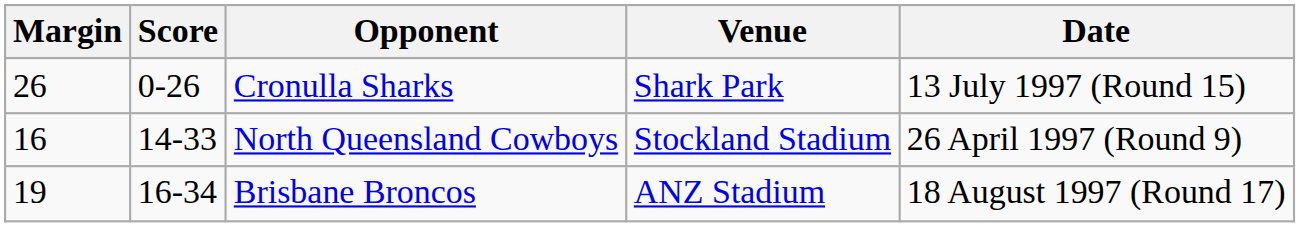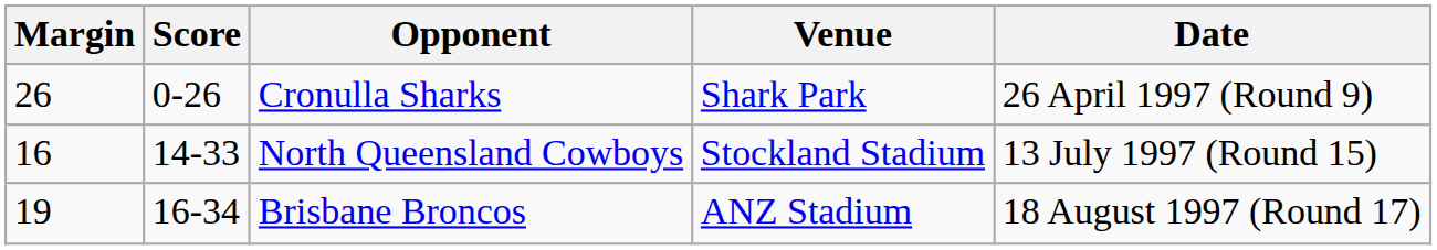 <table class="wikitable">
 <tr>
 <th>Margin</th>
 <th>Score</th>
 <th>Opponent</th>
 <th>Venue</th>
 <th>Date</th>
 </tr>
 <tr>
 <td>26</td>
 <td>0-26</td>
 <td><a href='#'>Cronulla Sharks</a></td>
 <td><a href='#'>Shark Park</a></td>
-<td>13 July 1997 (Round 15)</td>
+<td>26 April 1997 (Round 9)</td>
 </tr>
 <tr>
 <td>16</td>
 <td>14-33</td>
 <td><a href='#'>North Queensland Cowboys</a></td>
 <td><a href='#'>Stockland Stadium</a></td>
-<td>26 April 1997 (Round 9)</td>
+<td>13 July 1997 (Round 15)</td>
 </tr>
 <tr>
 <td>19</td>
 <td>16-34</td>
 <td><a href='#'>Brisbane Broncos</a></td>
 <td><a href='#'>ANZ Stadium</a></td>
 <td>18 August 1997 (Round 17)</td>
 </tr>
 </table>
